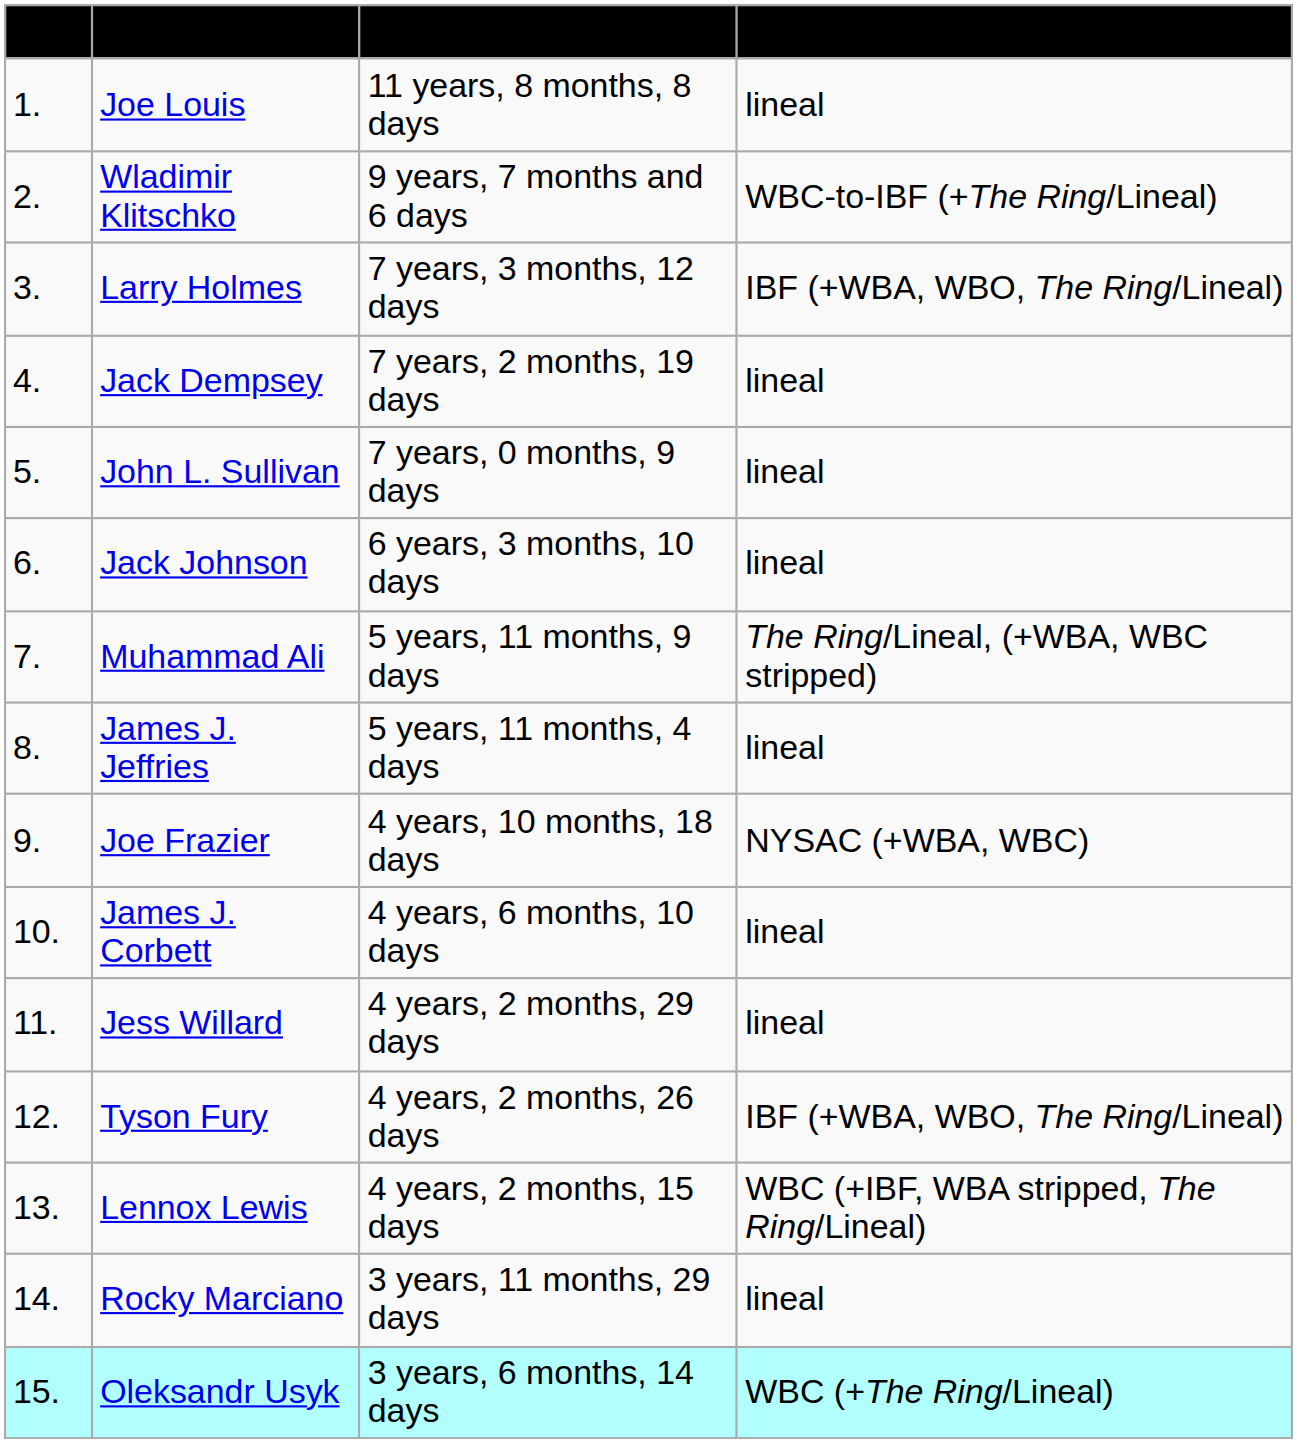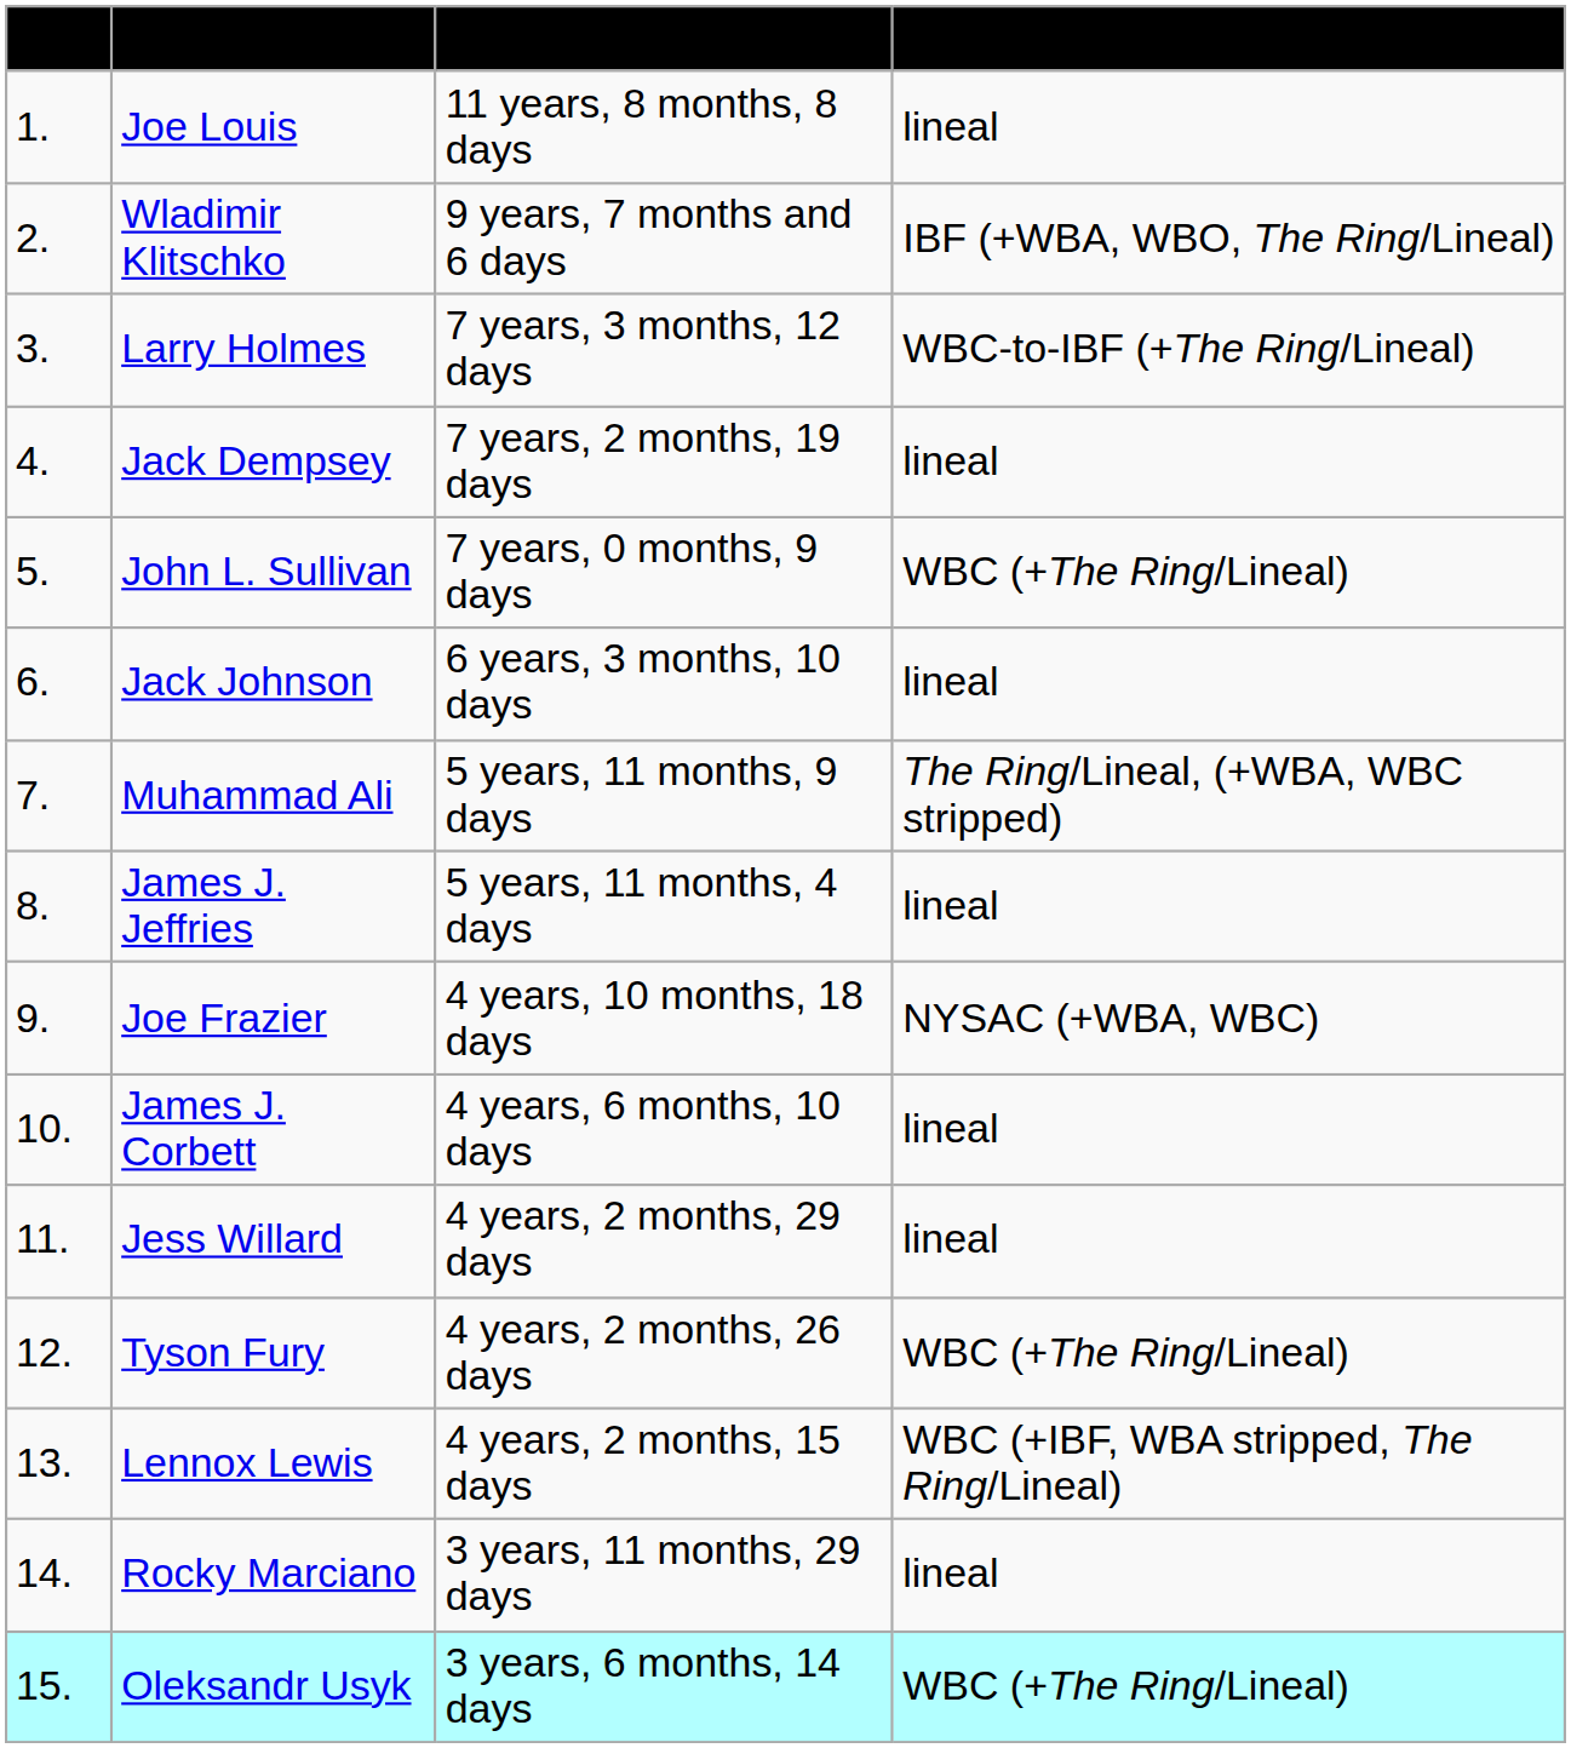 <table class="wikitable sortable">
 <tr>
 <th style="background: #D1EEEE; background: black;« width=»10%"><span>Pos.</span></th>
 <th style="background: #D1EEEE; background: black;« width=»10%"><span>Name</span></th>
 <th style="background: #D1EEEE; background: black;« width=»10%"><span>Title Reign</span></th>
 <th style="background: #D1EEEE; background: black;« width=»10%"><span>Title recognition</span></th>
 </tr>
 <tr>
 <td>1.</td>
 <td><a href='#'>Joe Louis</a></td>
 <td>11 years, 8 months, 8 days</td>
 <td>lineal</td>
 </tr>
 <tr>
 <td>2.</td>
 <td><a href='#'>Wladimir Klitschko</a></td>
 <td>9 years, 7 months and 6 days</td>
-<td>WBC-to-IBF (+<em>The Ring</em>/Lineal)</td>
+<td>IBF (+WBA, WBO, <em>The Ring</em>/Lineal)</td>
 </tr>
 <tr>
 <td>3.</td>
 <td><a href='#'>Larry Holmes</a></td>
 <td>7 years, 3 months, 12 days</td>
-<td>IBF (+WBA, WBO, <em>The Ring</em>/Lineal)</td>
+<td>WBC-to-IBF (+<em>The Ring</em>/Lineal)</td>
 </tr>
 <tr>
 <td>4.</td>
 <td><a href='#'>Jack Dempsey</a></td>
 <td>7 years, 2 months, 19 days</td>
 <td>lineal</td>
 </tr>
 <tr>
 <td>5.</td>
 <td><a href='#'>John L. Sullivan</a></td>
 <td>7 years, 0 months, 9 days</td>
-<td>lineal</td>
+<td>WBC (+<em>The Ring</em>/Lineal)</td>
 </tr>
 <tr>
 <td>6.</td>
 <td><a href='#'>Jack Johnson</a></td>
 <td>6 years, 3 months, 10 days</td>
 <td>lineal</td>
 </tr>
 <tr>
 <td>7.</td>
 <td><a href='#'>Muhammad Ali</a></td>
 <td>5 years, 11 months, 9 days</td>
 <td><em>The Ring</em>/Lineal, (+WBA, WBC stripped)</td>
 </tr>
 <tr>
 <td>8.</td>
 <td><a href='#'>James J. Jeffries</a></td>
 <td>5 years, 11 months, 4 days</td>
 <td>lineal</td>
 </tr>
 <tr>
 <td>9.</td>
 <td><a href='#'>Joe Frazier</a></td>
 <td>4 years, 10 months, 18 days</td>
 <td>NYSAC (+WBA, WBC)</td>
 </tr>
 <tr>
 <td>10.</td>
 <td><a href='#'>James J. Corbett</a></td>
 <td>4 years, 6 months, 10 days</td>
 <td>lineal</td>
 </tr>
 <tr>
 <td>11.</td>
 <td><a href='#'>Jess Willard</a></td>
 <td>4 years, 2 months, 29 days</td>
 <td>lineal</td>
 </tr>
 <tr>
 <td>12.</td>
 <td><a href='#'>Tyson Fury</a></td>
 <td>4 years, 2 months, 26 days</td>
-<td>IBF (+WBA, WBO, <em>The Ring</em>/Lineal)</td>
+<td>WBC (+<em>The Ring</em>/Lineal)</td>
 </tr>
 <tr>
 <td>13.</td>
 <td><a href='#'>Lennox Lewis</a></td>
 <td>4 years, 2 months, 15 days</td>
 <td>WBC (+IBF, WBA stripped, <em>The Ring</em>/Lineal)</td>
 </tr>
 <tr>
 <td>14.</td>
 <td><a href='#'>Rocky Marciano</a></td>
 <td>3 years, 11 months, 29 days</td>
 <td>lineal</td>
 </tr>
 <tr bgcolor=#B2FFFF>
 <td>15.</td>
 <td><a href='#'>Oleksandr Usyk</a></td>
 <td>3 years, 6 months, 14 days</td>
 <td>WBC (+<em>The Ring</em>/Lineal)</td>
 </tr>
 </table>
